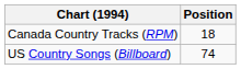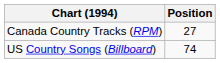 <table class="wikitable sortable">
 <tr>
 <th scope="col">Chart (1994)</th>
 <th scope="col">Position</th>
 </tr>
 <tr>
 <td>Canada Country Tracks (<em><a href='#'>RPM</a></em>)</td>
-<td align="center">18</td>
+<td align="center">27</td>
 </tr>
 <tr>
 <td>US <a href='#'>Country Songs</a> (<em><a href='#'>Billboard</a></em>)</td>
 <td align="center">74</td>
 </tr>
 </table>
